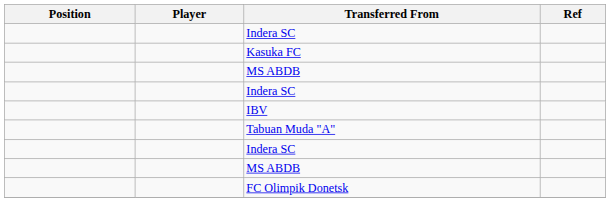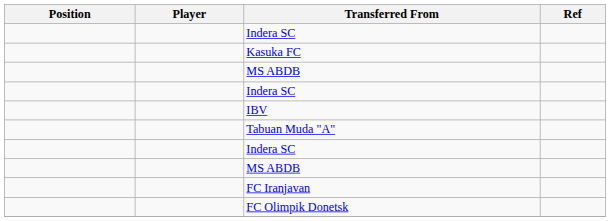 <table class="wikitable sortable" style="width:50%; text-align:center; font-size:100%; text-align:left;">
 <tr>
 <th><strong>Position</strong></th>
 <th><strong>Player</strong></th>
 <th><strong>Transferred From</strong></th>
 <th><strong>Ref</strong></th>
 </tr>
 <tr>
 <td></td>
 <td></td>
 <td> <a href='#'>Indera SC</a></td>
 <td></td>
 </tr>
 <tr>
 <td></td>
 <td></td>
 <td> <a href='#'>Kasuka FC</a></td>
 <td></td>
 </tr>
 <tr>
 <td></td>
 <td></td>
 <td> <a href='#'>MS ABDB</a></td>
 <td></td>
 </tr>
 <tr>
 <td></td>
 <td></td>
 <td> <a href='#'>Indera SC</a></td>
 <td></td>
 </tr>
 <tr>
 <td></td>
 <td></td>
 <td> <a href='#'>IBV</a></td>
 <td></td>
 </tr>
 <tr>
 <td></td>
 <td></td>
 <td> <a href='#'>Tabuan Muda "A"</a></td>
 <td></td>
 </tr>
 <tr>
 <td></td>
 <td></td>
 <td> <a href='#'>Indera SC</a></td>
 <td></td>
 </tr>
 <tr>
 <td></td>
 <td></td>
 <td> <a href='#'>MS ABDB</a></td>
 <td></td>
 </tr>
 <tr>
 <td></td>
 <td></td>
+<td> <a href='#'>FC Iranjavan</a></td>
+<td></td>
+</tr>
+<tr>
+<td></td>
+<td></td>
 <td> <a href='#'>FC Olimpik Donetsk</a></td>
 <td></td>
 </tr>
 <tr>
 </tr>
 </table>
